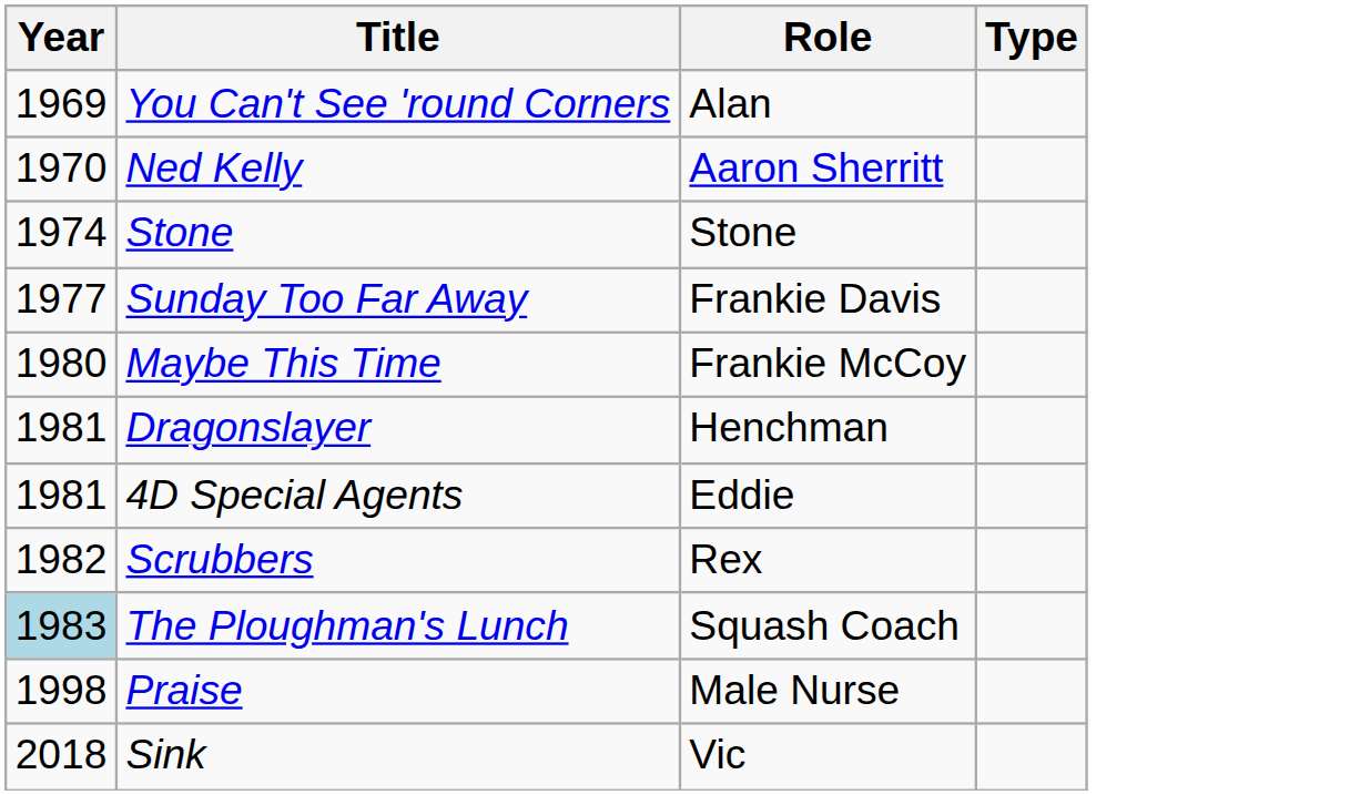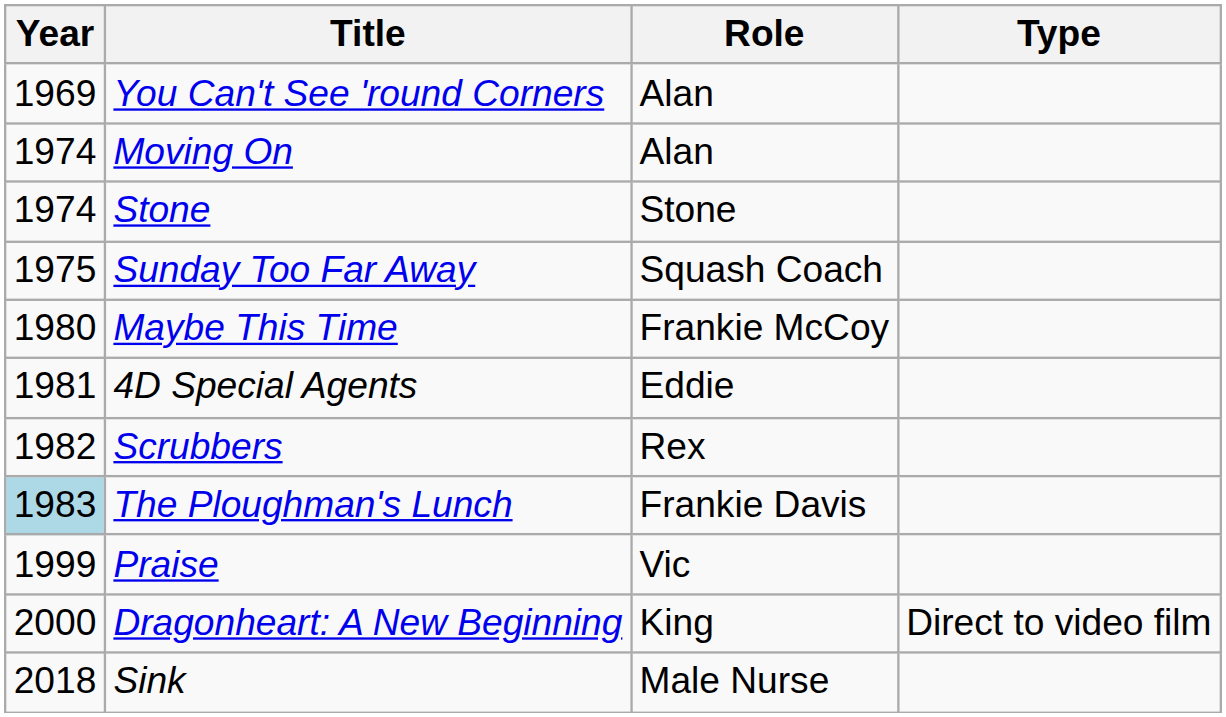 <table class="wikitable">
 <tr>
 <th>Year</th>
 <th>Title</th>
 <th>Role</th>
 <th>Type</th>
 </tr>
 <tr>
 <td>1969</td>
 <td><em><a href='#'>You Can't See 'round Corners</a></em></td>
 <td>Alan</td>
 <td></td>
 </tr>
 <tr>
-<td>1970</td>
-<td><em><a href='#'>Ned Kelly</a></em></td>
-<td><a href='#'>Aaron Sherritt</a></td>
+<td>1974</td>
+<td><em><a href='#'>Moving On</a></em></td>
+<td>Alan</td>
 <td></td>
 </tr>
 <tr>
 <td>1974</td>
 <td><em><a href='#'>Stone</a></em></td>
 <td>Stone</td>
 <td></td>
 </tr>
 <tr>
-<td>1977</td>
+<td>1975</td>
 <td><em><a href='#'>Sunday Too Far Away</a></em></td>
-<td>Frankie Davis</td>
+<td>Squash Coach</td>
 <td></td>
 </tr>
 <tr>
 <td>1980</td>
 <td><em><a href='#'>Maybe This Time</a></em></td>
 <td>Frankie McCoy</td>
-<td></td>
-</tr>
-<tr>
-<td>1981</td>
-<td><em><a href='#'>Dragonslayer</a></em></td>
-<td>Henchman</td>
 <td></td>
 </tr>
 <tr>
 <td>1981</td>
 <td><em>4D Special Agents</em></td>
 <td>Eddie</td>
 <td></td>
 </tr>
 <tr>
 <td>1982</td>
 <td><em><a href='#'>Scrubbers</a></em></td>
 <td>Rex</td>
 <td></td>
 </tr>
 <tr>
 <td style="background: lightblue;">1983</td>
 <td><em><a href='#'>The Ploughman's Lunch</a></em></td>
-<td>Squash Coach</td>
+<td>Frankie Davis</td>
 <td></td>
 </tr>
 <tr>
-<td>1998</td>
+<td>1999</td>
 <td><em><a href='#'>Praise</a></em></td>
-<td>Male Nurse</td>
+<td>Vic</td>
 <td></td>
+</tr>
+<tr>
+<td>2000</td>
+<td><em><a href='#'>Dragonheart: A New Beginning</a></em></td>
+<td>King</td>
+<td>Direct to video film</td>
 </tr>
 <tr>
 <td>2018</td>
 <td><em>Sink</em></td>
-<td>Vic</td>
+<td>Male Nurse</td>
 <td></td>
 </tr>
 </table>
